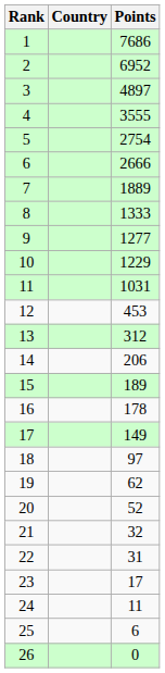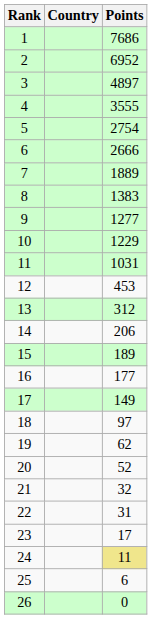 <table class="wikitable sortable" style="text-align:center">
 <tr>
 <th>Rank</th>
 <th>Country</th>
 <th>Points</th>
 </tr>
 <tr bgcolor=ccffcc>
 <td>1</td>
 <td align=left></td>
 <td>7686</td>
 </tr>
 <tr bgcolor=ccffcc>
 <td>2</td>
 <td align=left></td>
 <td>6952</td>
 </tr>
 <tr bgcolor=ccffcc>
 <td>3</td>
 <td align=left></td>
 <td>4897</td>
 </tr>
 <tr bgcolor=ccffcc>
 <td>4</td>
 <td align=left></td>
 <td>3555</td>
 </tr>
 <tr bgcolor=ccffcc>
 <td>5</td>
 <td align=left></td>
 <td>2754</td>
 </tr>
 <tr bgcolor=ccffcc>
 <td>6</td>
 <td align=left></td>
 <td>2666</td>
 </tr>
 <tr bgcolor=ccffcc>
 <td>7</td>
 <td align=left></td>
 <td>1889</td>
 </tr>
 <tr bgcolor=ccffcc>
 <td>8</td>
 <td align=left></td>
-<td>1333</td>
+<td>1383</td>
 </tr>
 <tr bgcolor=ccffcc>
 <td>9</td>
 <td align=left></td>
 <td>1277</td>
 </tr>
 <tr bgcolor=ccffcc>
 <td>10</td>
 <td align=left></td>
 <td>1229</td>
 </tr>
 <tr bgcolor=ccffcc>
 <td>11</td>
 <td align=left></td>
 <td>1031</td>
 </tr>
 <tr>
 <td>12</td>
 <td align=left><s></s></td>
 <td>453</td>
 </tr>
 <tr bgcolor=ccffcc>
 <td>13</td>
 <td align=left></td>
 <td>312</td>
 </tr>
 <tr>
 <td>14</td>
 <td align=left></td>
 <td>206</td>
 </tr>
 <tr bgcolor=ccffcc>
 <td>15</td>
 <td align=left></td>
 <td>189</td>
 </tr>
 <tr>
 <td>16</td>
 <td align=left></td>
-<td>178</td>
+<td>177</td>
 </tr>
 <tr bgcolor=ccffcc>
 <td>17</td>
 <td align=left></td>
 <td>149</td>
 </tr>
 <tr>
 <td>18</td>
 <td align=left></td>
 <td>97</td>
 </tr>
 <tr>
 <td>19</td>
 <td align=left></td>
 <td>62</td>
 </tr>
 <tr>
 <td>20</td>
 <td align=left></td>
 <td>52</td>
 </tr>
 <tr>
 <td>21</td>
 <td align=left></td>
 <td>32</td>
 </tr>
 <tr>
 <td>22</td>
 <td align=left></td>
 <td>31</td>
 </tr>
 <tr>
 <td>23</td>
 <td align=left></td>
 <td>17</td>
 </tr>
 <tr>
 <td>24</td>
 <td align=left></td>
-<td>11</td>
+<td style="background: khaki;">11</td>
 </tr>
 <tr>
 <td>25</td>
 <td align=left></td>
 <td>6</td>
 </tr>
 <tr bgcolor=ccffcc>
 <td>26</td>
 <td align=left></td>
 <td>0</td>
 </tr>
 </table>
